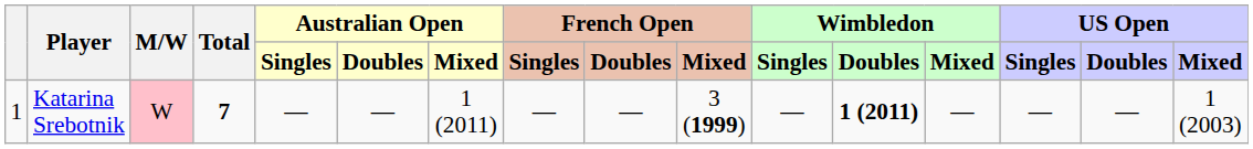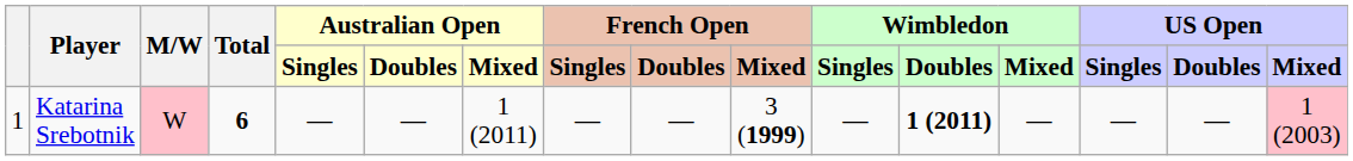 <table class="wikitable mw-datatable sortable" style="text-align:center;">
 <tr>
 <th data-sort-type="number" width="5%" rowspan="2"></th>
 <th width="15%" rowspan="2">Player</th>
 <th width="5%"  rowspan="2">M/W</th>
 <th rowspan="2">Total</th>
 <th colspan="3" style="background:#ffc;">Australian Open</th>
 <th colspan="3" style="background:#ebc2af;">French Open</th>
 <th colspan="3" style="background:#cfc;">Wimbledon</th>
 <th colspan="3" style="background:#ccf;">US Open</th>
 </tr>
 <tr>
 <th style="background:#ffc; width:60px;">Singles</th>
 <th style="background:#ffc; width:60px;">Doubles</th>
 <th style="background:#ffc; width:60px;">Mixed</th>
 <th style="background:#ebc2af; width:60px;">Singles</th>
 <th style="background:#ebc2af; width:60px;">Doubles</th>
 <th style="background:#ebc2af; width:60px;">Mixed</th>
 <th style="background:#cfc; width:60px;">Singles</th>
 <th style="background:#cfc; width:60px;">Doubles</th>
 <th style="background:#cfc; width:60px;">Mixed</th>
 <th style="background:#ccf; width:60px;">Singles</th>
 <th style="background:#ccf; width:60px;">Doubles</th>
 <th style="background:#ccf; width:60px;">Mixed</th>
 </tr>
 <tr>
 <td>1</td>
 <td style="text-align:left"><a href='#'>Katarina Srebotnik</a></td>
 <td style="background:pink;">W</td>
-<td><strong>7</strong></td>
+<td><strong>6</strong></td>
 <td>—</td>
 <td>—</td>
 <td>1 (2011)</td>
 <td>—</td>
 <td>—</td>
 <td>3 (<strong>1999</strong>)</td>
 <td>—</td>
 <td><strong>1 (2011)</strong></td>
 <td>—</td>
 <td>—</td>
 <td>—</td>
-<td>1 (2003)</td>
+<td style="background: pink;">1 (2003)</td>
 </tr>
 </table>
